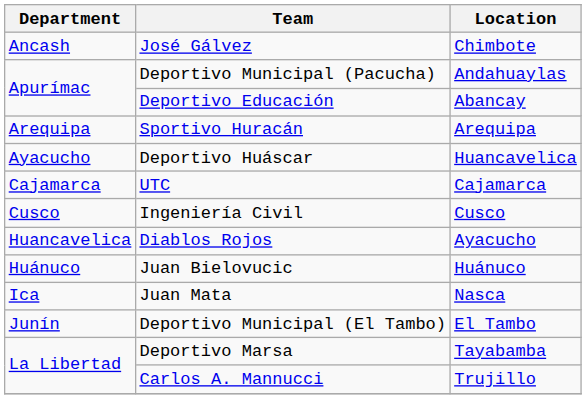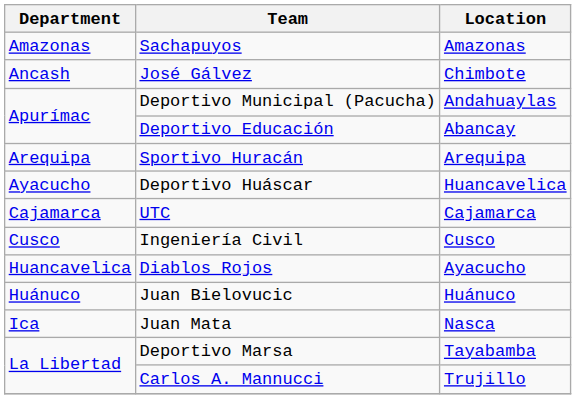 <table class="wikitable">
 <tr>
 <th>Department</th>
 <th>Team</th>
 <th>Location</th>
+</tr>
+<tr>
+<td><a href='#'>Amazonas</a></td>
+<td><a href='#'>Sachapuyos</a></td>
+<td><a href='#'>Amazonas</a></td>
 </tr>
 <tr>
 <td><a href='#'>Ancash</a></td>
 <td><a href='#'>José Gálvez</a></td>
 <td><a href='#'>Chimbote</a></td>
 </tr>
 <tr>
 <td rowspan="2"><a href='#'>Apurímac</a></td>
 <td>Deportivo Municipal (Pacucha)</td>
 <td><a href='#'>Andahuaylas</a></td>
 </tr>
 <tr>
 <td><a href='#'>Deportivo Educación</a></td>
 <td><a href='#'>Abancay</a></td>
 </tr>
 <tr>
 <td><a href='#'>Arequipa</a></td>
 <td><a href='#'>Sportivo Huracán</a></td>
 <td><a href='#'>Arequipa</a></td>
 </tr>
 <tr>
 <td><a href='#'>Ayacucho</a></td>
 <td>Deportivo Huáscar</td>
 <td><a href='#'>Huancavelica</a></td>
 </tr>
 <tr>
 <td><a href='#'>Cajamarca</a></td>
 <td><a href='#'>UTC</a></td>
 <td><a href='#'>Cajamarca</a></td>
 </tr>
 <tr>
 <td><a href='#'>Cusco</a></td>
 <td>Ingeniería Civil</td>
 <td><a href='#'>Cusco</a></td>
 </tr>
 <tr>
 <td><a href='#'>Huancavelica</a></td>
 <td><a href='#'>Diablos Rojos</a></td>
 <td><a href='#'>Ayacucho</a></td>
 </tr>
 <tr>
 <td><a href='#'>Huánuco</a></td>
 <td>Juan Bielovucic</td>
 <td><a href='#'>Huánuco</a></td>
 </tr>
 <tr>
 <td><a href='#'>Ica</a></td>
 <td>Juan Mata</td>
 <td><a href='#'>Nasca</a></td>
 </tr>
 <tr>
-<td><a href='#'>Junín</a></td>
-<td>Deportivo Municipal (El Tambo)</td>
-<td><a href='#'>El Tambo</a></td>
-</tr>
-<tr>
 <td rowspan="2"><a href='#'>La Libertad</a></td>
 <td>Deportivo Marsa</td>
 <td><a href='#'>Tayabamba</a></td>
 </tr>
 <tr>
 <td><a href='#'>Carlos A. Mannucci</a></td>
 <td><a href='#'>Trujillo</a></td>
 </tr>
 <tr>
 </tr>
 </table>
